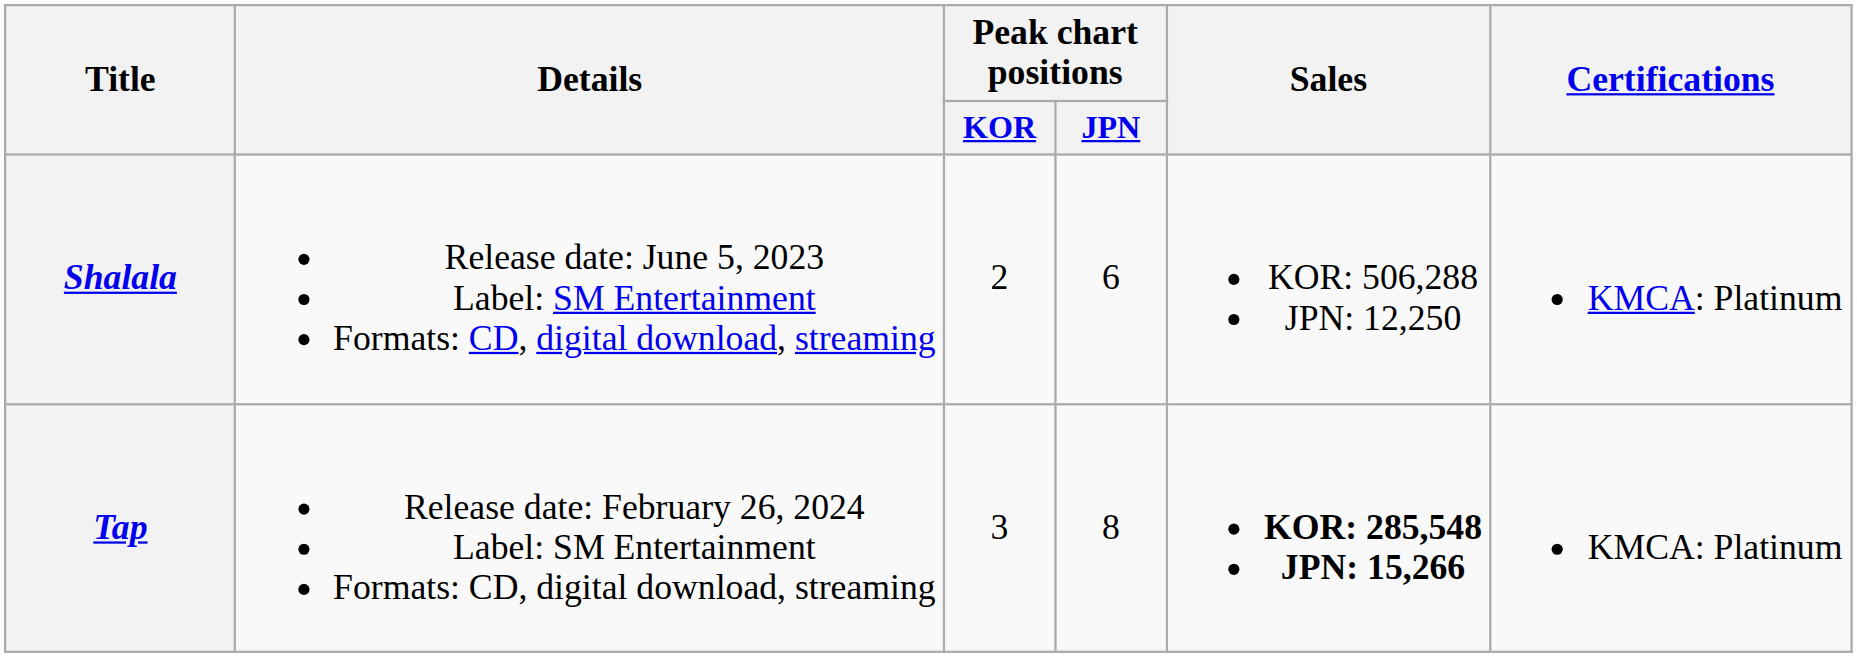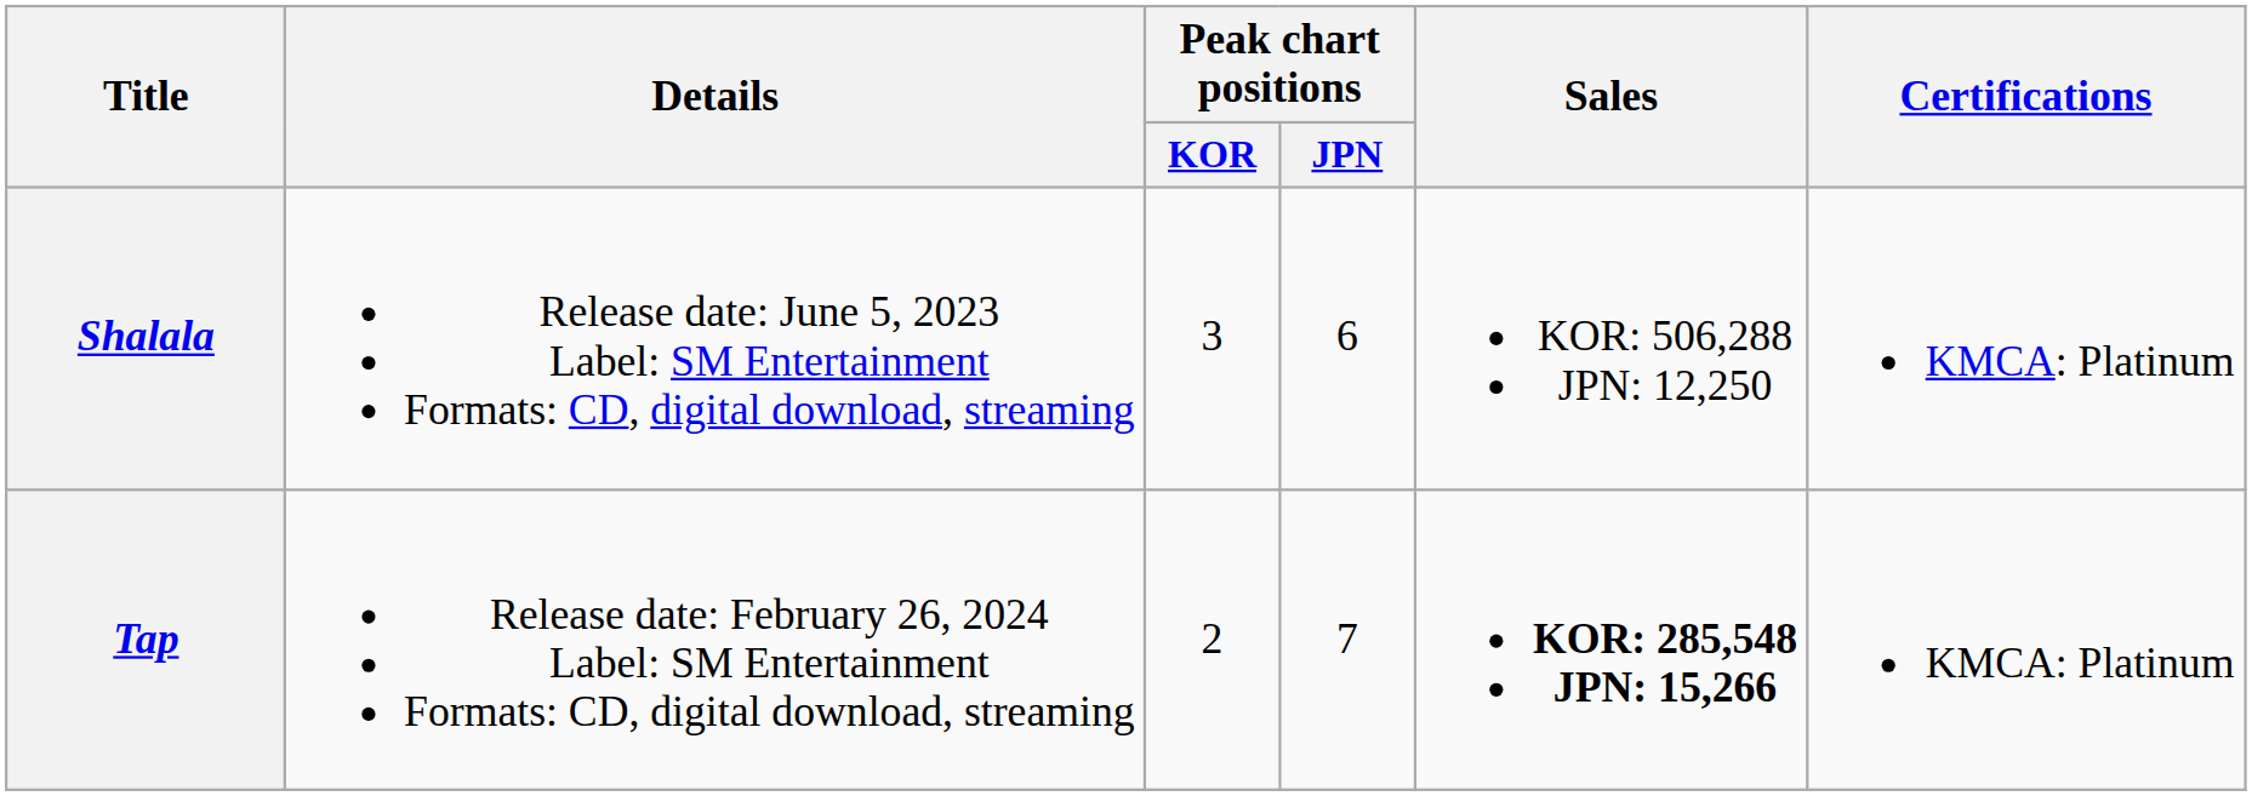 <table class="wikitable plainrowheaders" style="text-align:center">
 <tr>
 <th scope="col" rowspan="2" style="width:6em">Title</th>
 <th scope="col" rowspan="2">Details</th>
 <th scope="col" colspan="2">Peak chart positions</th>
 <th scope="col" rowspan="2">Sales</th>
 <th scope="col" rowspan="2"><a href='#'>Certifications</a></th>
 </tr>
 <tr>
 <th scope="col" style="width:3em;font-size:90%"><a href='#'>KOR</a><br></th>
 <th scope="col" style="width:3em;font-size:90%"><a href='#'>JPN</a><br></th>
 </tr>
 <tr>
 <th scope="row"><em><a href='#'>Shalala</a></em></th>
 <td><br><ul><li>Release date: June 5, 2023</li><li>Label: <a href='#'>SM Entertainment</a></li><li>Formats: <a href='#'>CD</a>, <a href='#'>digital download</a>, <a href='#'>streaming</a></li></ul></td>
-<td>2</td>
+<td>3</td>
 <td>6</td>
 <td><br><ul><li>KOR: 506,288</li><li>JPN: 12,250</li></ul></td>
 <td><br><ul><li><a href='#'>KMCA</a>: Platinum</li></ul></td>
 </tr>
 <tr>
 <th scope="row"><em><a href='#'>Tap</a></em></th>
 <td><br><ul><li>Release date: February 26, 2024</li><li>Label: SM Entertainment</li><li>Formats: CD, digital download, streaming</li></ul></td>
-<td>3</td>
-<td>8</td>
+<td>2</td>
+<td>7</td>
 <td><strong><br><ul><li>KOR: 285,548</li><li>JPN: 15,266</li></ul></strong></td>
 <td><br><ul><li>KMCA: Platinum</li></ul></td>
 </tr>
 </table>
